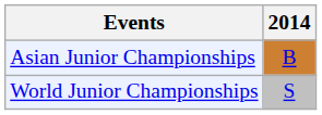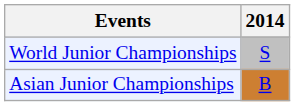 <table class="wikitable" style="font-size: 90%; text-align:center">
 <tr>
 <th>Events</th>
 <th>2014</th>
 </tr>
 <tr>
+<td bgcolor="#ECF2FF"; align="left"><a href='#'>World Junior Championships</a></td>
+<td bgcolor=silver><a href='#'>S</a></td>
+</tr>
+<tr>
 <td bgcolor="#ECF2FF"; align="left"><a href='#'>Asian Junior Championships</a></td>
 <td bgcolor=CD7F32><a href='#'>B</a></td>
 </tr>
-<tr>
-<td bgcolor="#ECF2FF"; align="left"><a href='#'>World Junior Championships</a></td>
-<td bgcolor=silver><a href='#'>S</a></td>
-</tr>
 </table>
